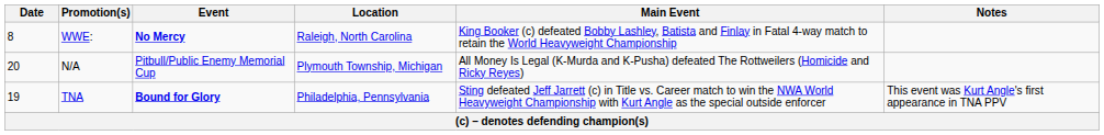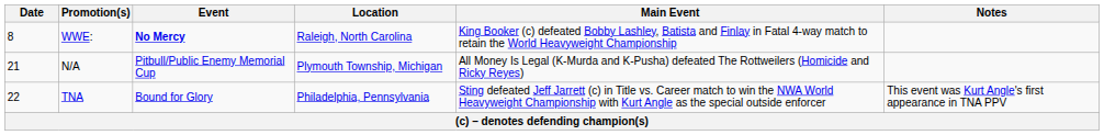 <table class="wikitable" style="width:100%;">
 <tr>
 <th width=5%>Date</th>
 <th width=5%>Promotion(s)</th>
 <th style="width:15%;">Event</th>
 <th style="width:15%;">Location</th>
 <th style="width:40%;">Main Event</th>
 <th style="width:20%;">Notes</th>
 </tr>
 <tr>
 <td>8</td>
 <td><a href='#'>WWE</a>:<br></td>
 <td><strong><a href='#'>No Mercy</a></strong></td>
 <td><a href='#'>Raleigh, North Carolina</a></td>
 <td><a href='#'>King Booker</a> (c) defeated <a href='#'>Bobby Lashley</a>, <a href='#'>Batista</a> and <a href='#'>Finlay</a> in Fatal 4-way match to retain the <a href='#'>World Heavyweight Championship</a></td>
 <td></td>
 </tr>
 <tr>
-<td>20</td>
+<td>21</td>
 <td>N/A</td>
 <td><a href='#'>Pitbull/Public Enemy Memorial Cup</a></td>
 <td><a href='#'>Plymouth Township, Michigan</a></td>
 <td>All Money Is Legal (K-Murda and K-Pusha) defeated The Rottweilers (<a href='#'>Homicide</a> and <a href='#'>Ricky Reyes</a>)</td>
 <td></td>
 </tr>
 <tr>
-<td>19</td>
+<td>22</td>
 <td><a href='#'>TNA</a></td>
-<td><strong><a href='#'>Bound for Glory</a></strong></td>
+<td><a href='#'>Bound for Glory</a></td>
 <td><a href='#'>Philadelphia, Pennsylvania</a></td>
 <td><a href='#'>Sting</a> defeated <a href='#'>Jeff Jarrett</a> (c) in Title vs. Career match to win the <a href='#'>NWA World Heavyweight Championship</a> with <a href='#'>Kurt Angle</a> as the special outside enforcer</td>
 <td>This event was <a href='#'>Kurt Angle</a>'s first appearance in TNA PPV</td>
 </tr>
 <tr>
 <th colspan="6">(c) – denotes defending champion(s)</th>
 </tr>
 </table>
